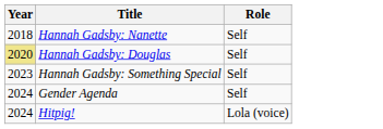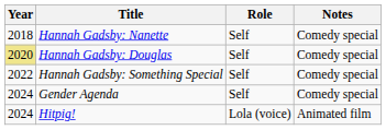 <table class="wikitable sortable">
 <tr>
 <th>Year</th>
 <th>Title</th>
 <th>Role</th>
+<th>Notes</th>
 </tr>
 <tr>
 <td>2018</td>
 <td><em><a href='#'>Hannah Gadsby: Nanette</a></em></td>
 <td>Self</td>
+<td>Comedy special</td>
 </tr>
 <tr>
 <td style="background: khaki;">2020</td>
 <td><em><a href='#'>Hannah Gadsby: Douglas</a></em></td>
 <td>Self</td>
+<td>Comedy special</td>
 </tr>
 <tr>
-<td>2023</td>
+<td>2022</td>
 <td><em>Hannah Gadsby: Something Special</em></td>
 <td>Self</td>
+<td>Comedy special</td>
 </tr>
 <tr>
 <td>2024</td>
 <td><em>Gender Agenda</em></td>
 <td>Self</td>
+<td>Comedy special</td>
 </tr>
 <tr>
 <td>2024</td>
 <td><em><a href='#'>Hitpig!</a></em></td>
 <td>Lola (voice)</td>
+<td>Animated film</td>
 </tr>
 </table>
